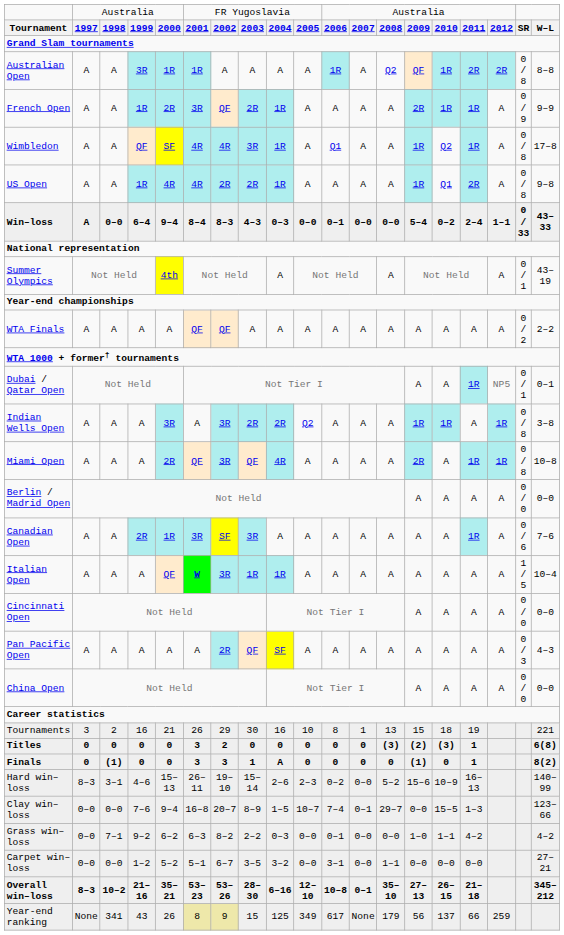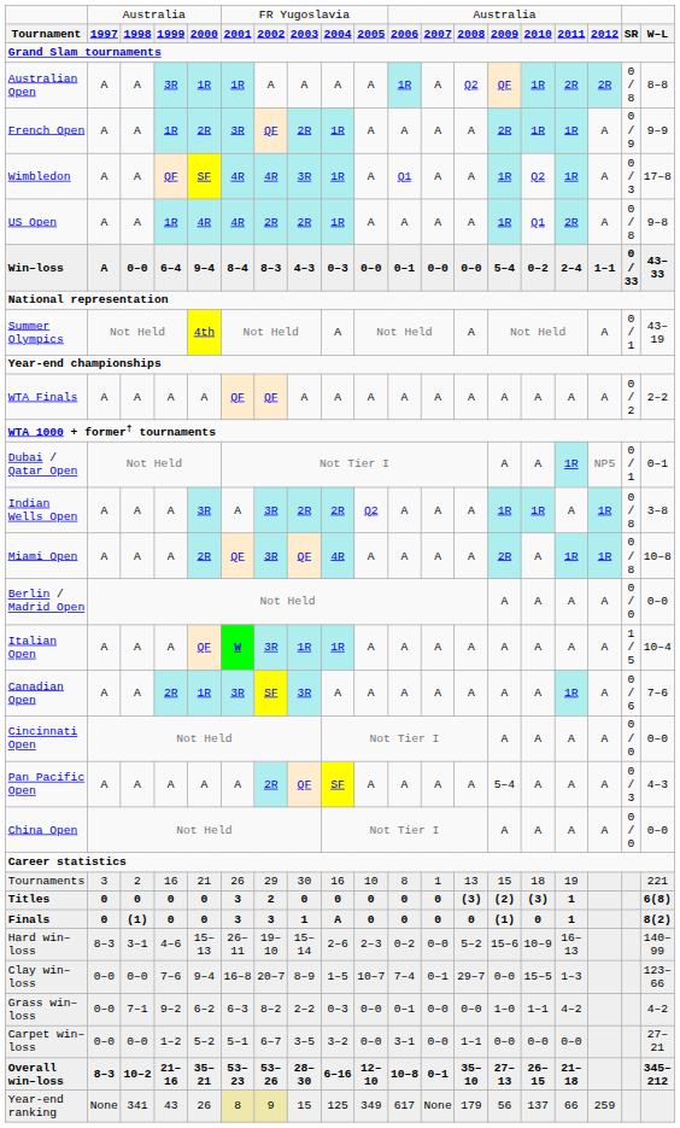 <table class=wikitable style=text-align:center;>
 <tr>
 <td colspan="1"></td>
 <td colspan="4">Australia</td>
 <td colspan="5">FR Yugoslavia</td>
 <td colspan="7">Australia</td>
 <td colspan="2"></td>
 </tr>
 <tr>
 <th>Tournament</th>
 <th><a href='#'>1997</a></th>
 <th><a href='#'>1998</a></th>
 <th><a href='#'>1999</a></th>
 <th><a href='#'>2000</a></th>
 <th><a href='#'>2001</a></th>
 <th><a href='#'>2002</a></th>
 <th><a href='#'>2003</a></th>
 <th><a href='#'>2004</a></th>
 <th><a href='#'>2005</a></th>
 <th><a href='#'>2006</a></th>
 <th><a href='#'>2007</a></th>
 <th><a href='#'>2008</a></th>
 <th><a href='#'>2009</a></th>
 <th><a href='#'>2010</a></th>
 <th><a href='#'>2011</a></th>
 <th><a href='#'>2012</a></th>
 <th>SR</th>
 <th>W–L</th>
 </tr>
 <tr>
 <td colspan="19" style="text-align:left;"><strong><a href='#'>Grand Slam tournaments</a></strong></td>
 </tr>
 <tr>
 <td align=left><a href='#'>Australian Open</a></td>
 <td>A</td>
 <td>A</td>
 <td bgcolor=afeeee><a href='#'>3R</a></td>
 <td bgcolor=afeeee><a href='#'>1R</a></td>
 <td bgcolor=afeeee><a href='#'>1R</a></td>
 <td>A</td>
 <td>A</td>
 <td>A</td>
 <td>A</td>
 <td bgcolor=afeeee><a href='#'>1R</a></td>
 <td>A</td>
 <td><a href='#'>Q2</a></td>
 <td bgcolor=ffebcd><a href='#'>QF</a></td>
 <td bgcolor=afeeee><a href='#'>1R</a></td>
 <td bgcolor=afeeee><a href='#'>2R</a></td>
 <td bgcolor=afeeee><a href='#'>2R</a></td>
 <td>0 / 8</td>
 <td>8–8</td>
 </tr>
 <tr>
 <td align=left><a href='#'>French Open</a></td>
 <td>A</td>
 <td>A</td>
 <td bgcolor=afeeee><a href='#'>1R</a></td>
 <td bgcolor=afeeee><a href='#'>2R</a></td>
 <td bgcolor=afeeee><a href='#'>3R</a></td>
 <td bgcolor=ffebcd><a href='#'>QF</a></td>
 <td bgcolor=afeeee><a href='#'>2R</a></td>
 <td bgcolor=afeeee><a href='#'>1R</a></td>
 <td>A</td>
 <td>A</td>
 <td>A</td>
 <td>A</td>
 <td bgcolor=afeeee><a href='#'>2R</a></td>
 <td bgcolor=afeeee><a href='#'>1R</a></td>
 <td bgcolor=afeeee><a href='#'>1R</a></td>
 <td>A</td>
 <td>0 / 9</td>
 <td>9–9</td>
 </tr>
 <tr>
 <td align=left><a href='#'>Wimbledon</a></td>
 <td>A</td>
 <td>A</td>
 <td bgcolor=ffebcd><a href='#'>QF</a></td>
 <td style="background:yellow;"><a href='#'>SF</a></td>
 <td bgcolor=afeeee><a href='#'>4R</a></td>
 <td bgcolor=afeeee><a href='#'>4R</a></td>
 <td bgcolor=afeeee><a href='#'>3R</a></td>
 <td bgcolor=afeeee><a href='#'>1R</a></td>
 <td>A</td>
 <td><a href='#'>Q1</a></td>
 <td>A</td>
 <td>A</td>
 <td bgcolor=afeeee><a href='#'>1R</a></td>
 <td><a href='#'>Q2</a></td>
 <td bgcolor=afeeee><a href='#'>1R</a></td>
 <td>A</td>
-<td>0 / 8</td>
+<td>0 / 3</td>
 <td>17–8</td>
 </tr>
 <tr>
 <td align=left><a href='#'>US Open</a></td>
 <td>A</td>
 <td>A</td>
 <td bgcolor=afeeee><a href='#'>1R</a></td>
 <td bgcolor=afeeee><a href='#'>4R</a></td>
 <td bgcolor=afeeee><a href='#'>4R</a></td>
 <td bgcolor=afeeee><a href='#'>2R</a></td>
 <td bgcolor=afeeee><a href='#'>2R</a></td>
 <td bgcolor=afeeee><a href='#'>1R</a></td>
 <td>A</td>
 <td>A</td>
 <td>A</td>
 <td>A</td>
 <td bgcolor=afeeee><a href='#'>1R</a></td>
 <td><a href='#'>Q1</a></td>
 <td bgcolor=afeeee><a href='#'>2R</a></td>
 <td>A</td>
 <td>0 / 8</td>
 <td>9–8</td>
 </tr>
 <tr style=background:#efefef;font-weight:bold>
 <td style="text-align:left">Win–loss</td>
 <td>A</td>
 <td>0–0</td>
 <td>6–4</td>
 <td>9–4</td>
 <td>8–4</td>
 <td>8–3</td>
 <td>4–3</td>
 <td>0–3</td>
 <td>0–0</td>
 <td>0–1</td>
 <td>0–0</td>
 <td>0–0</td>
 <td>5–4</td>
 <td>0–2</td>
 <td>2–4</td>
 <td>1–1</td>
 <td>0 / 33</td>
 <td>43–33</td>
 </tr>
 <tr>
 <td colspan="19" style="text-align:left;"><strong>National representation</strong></td>
 </tr>
 <tr>
 <td align=left><a href='#'>Summer Olympics</a></td>
 <td colspan=3 style=color:#767676>Not Held</td>
 <td style="background:yellow;"><a href='#'>4th</a></td>
 <td colspan=3 style=color:#767676>Not Held</td>
 <td>A</td>
 <td colspan=3 style=color:#767676>Not Held</td>
 <td>A</td>
 <td colspan=3 style=color:#767676>Not Held</td>
 <td>A</td>
 <td>0 / 1</td>
 <td>43–19</td>
 </tr>
 <tr>
 <td colspan="19" style="text-align:left;"><strong>Year-end championships</strong></td>
 </tr>
 <tr>
 <td align=left><a href='#'>WTA Finals</a></td>
 <td>A</td>
 <td>A</td>
 <td>A</td>
 <td>A</td>
 <td bgcolor=ffebcd><a href='#'>QF</a></td>
 <td bgcolor=ffebcd><a href='#'>QF</a></td>
 <td>A</td>
 <td>A</td>
 <td>A</td>
 <td>A</td>
 <td>A</td>
 <td>A</td>
 <td>A</td>
 <td>A</td>
 <td>A</td>
 <td>A</td>
 <td>0 / 2</td>
 <td>2–2</td>
 </tr>
 <tr>
 <td colspan="19" style="text-align:left;"><strong><a href='#'>WTA 1000</a> + former<sup>†</sup> tournaments</strong></td>
 </tr>
 <tr>
 <td align="left"><a href='#'>Dubai</a> / <a href='#'>Qatar Open</a></td>
 <td colspan="4" style="color:#767676">Not Held</td>
 <td colspan="8" style="color:#767676">Not Tier I</td>
 <td>A</td>
 <td>A</td>
 <td bgcolor="afeeee"><a href='#'>1R</a></td>
 <td style="color:#767676">NP5</td>
 <td>0 / 1</td>
 <td>0–1</td>
 </tr>
 <tr>
 <td align="left"><a href='#'>Indian Wells Open</a></td>
 <td>A</td>
 <td>A</td>
 <td>A</td>
 <td bgcolor="afeeee"><a href='#'>3R</a></td>
 <td>A</td>
 <td bgcolor="afeeee"><a href='#'>3R</a></td>
 <td bgcolor="afeeee"><a href='#'>2R</a></td>
 <td bgcolor="afeeee"><a href='#'>2R</a></td>
 <td><a href='#'>Q2</a></td>
 <td>A</td>
 <td>A</td>
 <td>A</td>
 <td bgcolor="afeeee"><a href='#'>1R</a></td>
 <td bgcolor="afeeee"><a href='#'>1R</a></td>
 <td>A</td>
 <td bgcolor="afeeee"><a href='#'>1R</a></td>
 <td>0 / 8</td>
 <td>3–8</td>
 </tr>
 <tr>
 <td align="left"><a href='#'>Miami Open</a></td>
 <td>A</td>
 <td>A</td>
 <td>A</td>
 <td bgcolor="afeeee"><a href='#'>2R</a></td>
 <td bgcolor="ffebcd"><a href='#'>QF</a></td>
 <td bgcolor="afeeee"><a href='#'>3R</a></td>
 <td bgcolor="ffebcd"><a href='#'>QF</a></td>
 <td bgcolor="afeeee"><a href='#'>4R</a></td>
 <td>A</td>
 <td>A</td>
 <td>A</td>
 <td>A</td>
 <td bgcolor="afeeee"><a href='#'>2R</a></td>
 <td>A</td>
 <td bgcolor="afeeee"><a href='#'>1R</a></td>
 <td bgcolor="afeeee"><a href='#'>1R</a></td>
 <td>0 / 8</td>
 <td>10–8</td>
 </tr>
 <tr>
 <td align="left"><a href='#'>Berlin</a> / <a href='#'>Madrid Open</a></td>
 <td colspan="12" style="color:#767676">Not Held</td>
 <td>A</td>
 <td>A</td>
 <td>A</td>
 <td>A</td>
 <td>0 / 0</td>
 <td>0–0</td>
 </tr>
 <tr>
+<td align="left"><a href='#'>Italian Open</a></td>
+<td>A</td>
+<td>A</td>
+<td>A</td>
+<td bgcolor="ffebcd"><a href='#'>QF</a></td>
+<td style="background:#0f0;"><strong><a href='#'>W</a></strong></td>
+<td bgcolor="afeeee"><a href='#'>3R</a></td>
+<td bgcolor="afeeee"><a href='#'>1R</a></td>
+<td bgcolor="afeeee"><a href='#'>1R</a></td>
+<td>A</td>
+<td>A</td>
+<td>A</td>
+<td>A</td>
+<td>A</td>
+<td>A</td>
+<td>A</td>
+<td>A</td>
+<td>1 / 5</td>
+<td>10–4</td>
+</tr>
+<tr>
 <td align="left"><a href='#'>Canadian Open</a></td>
 <td>A</td>
 <td>A</td>
 <td bgcolor="afeeee"><a href='#'>2R</a></td>
 <td bgcolor="afeeee"><a href='#'>1R</a></td>
 <td bgcolor="afeeee"><a href='#'>3R</a></td>
 <td style="background:yellow;"><a href='#'>SF</a></td>
 <td bgcolor="afeeee"><a href='#'>3R</a></td>
 <td>A</td>
 <td>A</td>
 <td>A</td>
 <td>A</td>
 <td>A</td>
 <td>A</td>
 <td>A</td>
 <td bgcolor="afeeee"><a href='#'>1R</a></td>
 <td>A</td>
 <td>0 / 6</td>
 <td>7–6</td>
-</tr>
-<tr>
-<td align="left"><a href='#'>Italian Open</a></td>
-<td>A</td>
-<td>A</td>
-<td>A</td>
-<td bgcolor="ffebcd"><a href='#'>QF</a></td>
-<td style="background:#0f0;"><strong><a href='#'>W</a></strong></td>
-<td bgcolor="afeeee"><a href='#'>3R</a></td>
-<td bgcolor="afeeee"><a href='#'>1R</a></td>
-<td bgcolor="afeeee"><a href='#'>1R</a></td>
-<td>A</td>
-<td>A</td>
-<td>A</td>
-<td>A</td>
-<td>A</td>
-<td>A</td>
-<td>A</td>
-<td>A</td>
-<td>1 / 5</td>
-<td>10–4</td>
 </tr>
 <tr>
 <td align=left><a href='#'>Cincinnati Open</a></td>
 <td colspan=7 style=color:#767676>Not Held</td>
 <td colspan=5 style=color:#767676>Not Tier I</td>
 <td>A</td>
 <td>A</td>
 <td>A</td>
 <td>A</td>
 <td>0 / 0</td>
 <td>0–0</td>
 </tr>
 <tr>
 <td align="left"><a href='#'>Pan Pacific Open</a></td>
 <td>A</td>
 <td>A</td>
 <td>A</td>
 <td>A</td>
 <td>A</td>
 <td bgcolor="afeeee"><a href='#'>2R</a></td>
 <td bgcolor="ffebcd"><a href='#'>QF</a></td>
 <td style="background:yellow;"><a href='#'>SF</a></td>
 <td>A</td>
 <td>A</td>
 <td>A</td>
 <td>A</td>
-<td>A</td>
+<td>5–4</td>
 <td>A</td>
 <td>A</td>
 <td>A</td>
 <td>0 / 3</td>
 <td>4–3</td>
 </tr>
 <tr>
 <td align="left"><a href='#'>China Open</a></td>
 <td colspan="7" style="color:#767676">Not Held</td>
 <td colspan="5" style="color:#767676">Not Tier I</td>
 <td>A</td>
 <td>A</td>
 <td>A</td>
 <td>A</td>
 <td>0 / 0</td>
 <td>0–0</td>
 </tr>
 <tr>
 <td colspan="19" style="text-align:left;"><strong>Career statistics</strong></td>
 </tr>
 <tr bgcolor=efefef>
 <td align=left>Tournaments</td>
 <td>3</td>
 <td>2</td>
 <td>16</td>
 <td>21</td>
 <td>26</td>
 <td>29</td>
 <td>30</td>
 <td>16</td>
 <td>10</td>
 <td>8</td>
 <td>1</td>
 <td>13</td>
 <td>15</td>
 <td>18</td>
 <td>19</td>
 <td></td>
 <td></td>
 <td>221</td>
 </tr>
 <tr style=background:#efefef;font-weight:bold>
 <td style="text-align:left">Titles</td>
 <td>0</td>
 <td>0</td>
 <td>0</td>
 <td>0</td>
 <td>3</td>
 <td>2</td>
 <td>0</td>
 <td>0</td>
 <td>0</td>
 <td>0</td>
 <td>0</td>
 <td>(3)</td>
 <td>(2)</td>
 <td>(3)</td>
 <td>1</td>
 <td></td>
 <td></td>
 <td>6(8)</td>
 </tr>
 <tr style=background:#efefef;font-weight:bold>
 <td align="left">Finals</td>
 <td>0</td>
 <td>(1)</td>
 <td>0</td>
 <td>0</td>
 <td>3</td>
 <td>3</td>
 <td>1</td>
 <td>A</td>
 <td>0</td>
 <td>0</td>
 <td>0</td>
 <td>0</td>
 <td>(1)</td>
 <td>0</td>
 <td>1</td>
 <td></td>
 <td></td>
 <td>8(2)</td>
 </tr>
 <tr bgcolor=efefef>
 <td align=left>Hard win–loss</td>
 <td>8–3</td>
 <td>3–1</td>
 <td>4–6</td>
 <td>15–13</td>
 <td>26–11</td>
 <td>19–10</td>
 <td>15–14</td>
 <td>2–6</td>
 <td>2–3</td>
 <td>0–2</td>
 <td>0–0</td>
 <td>5–2</td>
 <td>15–6</td>
 <td>10–9</td>
 <td>16–13</td>
 <td></td>
 <td></td>
 <td>140–99</td>
 </tr>
 <tr bgcolor=efefef>
 <td align=left>Clay win–loss</td>
 <td>0–0</td>
 <td>0–0</td>
 <td>7–6</td>
 <td>9–4</td>
 <td>16–8</td>
 <td>20–7</td>
 <td>8–9</td>
 <td>1–5</td>
 <td>10–7</td>
 <td>7–4</td>
 <td>0–1</td>
 <td>29–7</td>
 <td>0–0</td>
 <td>15–5</td>
 <td>1–3</td>
 <td></td>
 <td></td>
 <td>123–66</td>
 </tr>
 <tr bgcolor=efefef>
 <td align=left>Grass win–loss</td>
 <td>0–0</td>
 <td>7–1</td>
 <td>9–2</td>
 <td>6–2</td>
 <td>6–3</td>
 <td>8–2</td>
 <td>2–2</td>
 <td>0–3</td>
 <td>0–0</td>
 <td>0–1</td>
 <td>0–0</td>
 <td>0–0</td>
 <td>1–0</td>
 <td>1–1</td>
 <td>4–2</td>
 <td></td>
 <td></td>
 <td>4–2</td>
 </tr>
 <tr bgcolor=efefef>
 <td align=left>Carpet win–loss</td>
 <td>0–0</td>
 <td>0–0</td>
 <td>1–2</td>
 <td>5–2</td>
 <td>5–1</td>
 <td>6–7</td>
 <td>3–5</td>
 <td>3–2</td>
 <td>0–0</td>
 <td>3–1</td>
 <td>0–0</td>
 <td>1–1</td>
 <td>0–0</td>
 <td>0–0</td>
 <td>0–0</td>
 <td></td>
 <td></td>
 <td>27–21</td>
 </tr>
 <tr style=background:#efefef;font-weight:bold>
 <td style="text-align:left">Overall win–loss</td>
 <td>8–3</td>
 <td>10–2</td>
 <td>21–16</td>
 <td>35–21</td>
 <td>53–23</td>
 <td>53–26</td>
 <td>28–30</td>
 <td>6–16</td>
 <td>12–10</td>
 <td>10–8</td>
 <td>0–1</td>
 <td>35–10</td>
 <td>27–13</td>
 <td>26–15</td>
 <td>21–18</td>
 <td></td>
 <td></td>
 <td>345–212</td>
 </tr>
 <tr bgcolor=efefef>
 <td align=left>Year-end ranking</td>
 <td>None</td>
 <td>341</td>
 <td>43</td>
 <td>26</td>
 <td bgcolor=EEE8AA>8</td>
 <td bgcolor=EEE8AA>9</td>
 <td>15</td>
 <td>125</td>
 <td>349</td>
 <td>617</td>
 <td>None</td>
 <td>179</td>
 <td>56</td>
 <td>137</td>
 <td>66</td>
 <td>259</td>
 <td></td>
 <td></td>
 </tr>
 </table>
